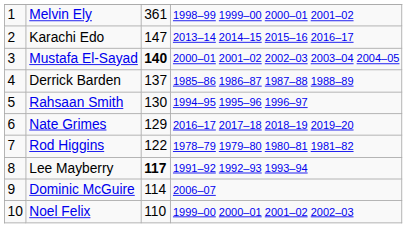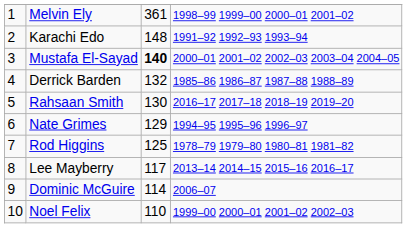 <table class="wikitable">
 <tr>
 </tr>
 <tr>
 <td>1</td>
 <td><a href='#'>Melvin Ely</a></td>
 <td>361</td>
 <td style="font-size:80%;"><a href='#'>1998–99</a> <a href='#'>1999–00</a> <a href='#'>2000–01</a> <a href='#'>2001–02</a></td>
 </tr>
 <tr>
 <td>2</td>
 <td>Karachi Edo</td>
-<td>147</td>
-<td style="font-size:80%;"><a href='#'>2013–14</a> <a href='#'>2014–15</a> <a href='#'>2015–16</a> <a href='#'>2016–17</a></td>
+<td>148</td>
+<td style="font-size:80%;"><a href='#'>1991–92</a> <a href='#'>1992–93</a> <a href='#'>1993–94</a></td>
 </tr>
 <tr>
 <td>3</td>
 <td><a href='#'>Mustafa El-Sayad</a></td>
 <td><strong>140</strong></td>
 <td style="font-size:80%;"><a href='#'>2000–01</a> <a href='#'>2001–02</a> <a href='#'>2002–03</a> <a href='#'>2003–04</a> <a href='#'>2004–05</a></td>
 </tr>
 <tr>
 <td>4</td>
 <td>Derrick Barden</td>
-<td>137</td>
+<td>132</td>
 <td style="font-size:80%;"><a href='#'>1985–86</a> <a href='#'>1986–87</a> <a href='#'>1987–88</a> <a href='#'>1988–89</a></td>
 </tr>
 <tr>
 <td>5</td>
 <td><a href='#'>Rahsaan Smith</a></td>
 <td>130</td>
-<td style="font-size:80%;"><a href='#'>1994–95</a> <a href='#'>1995–96</a> <a href='#'>1996–97</a></td>
+<td style="font-size:80%;"><a href='#'>2016–17</a> <a href='#'>2017–18</a> <a href='#'>2018–19</a> <a href='#'>2019–20</a></td>
 </tr>
 <tr>
 <td>6</td>
 <td><a href='#'>Nate Grimes</a></td>
 <td>129</td>
-<td style="font-size:80%;"><a href='#'>2016–17</a> <a href='#'>2017–18</a> <a href='#'>2018–19</a> <a href='#'>2019–20</a></td>
+<td style="font-size:80%;"><a href='#'>1994–95</a> <a href='#'>1995–96</a> <a href='#'>1996–97</a></td>
 </tr>
 <tr>
 <td>7</td>
 <td><a href='#'>Rod Higgins</a></td>
-<td>122</td>
+<td>125</td>
 <td style="font-size:80%;"><a href='#'>1978–79</a> <a href='#'>1979–80</a> <a href='#'>1980–81</a> <a href='#'>1981–82</a></td>
 </tr>
 <tr>
 <td>8</td>
 <td>Lee Mayberry</td>
-<td><strong>117</strong></td>
-<td style="font-size:80%;"><a href='#'>1991–92</a> <a href='#'>1992–93</a> <a href='#'>1993–94</a></td>
+<td>117</td>
+<td style="font-size:80%;"><a href='#'>2013–14</a> <a href='#'>2014–15</a> <a href='#'>2015–16</a> <a href='#'>2016–17</a></td>
 </tr>
 <tr>
 <td>9</td>
 <td><a href='#'>Dominic McGuire</a></td>
 <td>114</td>
 <td style="font-size:80%;"><a href='#'>2006–07</a></td>
 </tr>
 <tr>
 <td>10</td>
 <td><a href='#'>Noel Felix</a></td>
 <td>110</td>
 <td style="font-size:80%;"><a href='#'>1999–00</a> <a href='#'>2000–01</a> <a href='#'>2001–02</a> <a href='#'>2002–03</a></td>
 </tr>
 </table>
